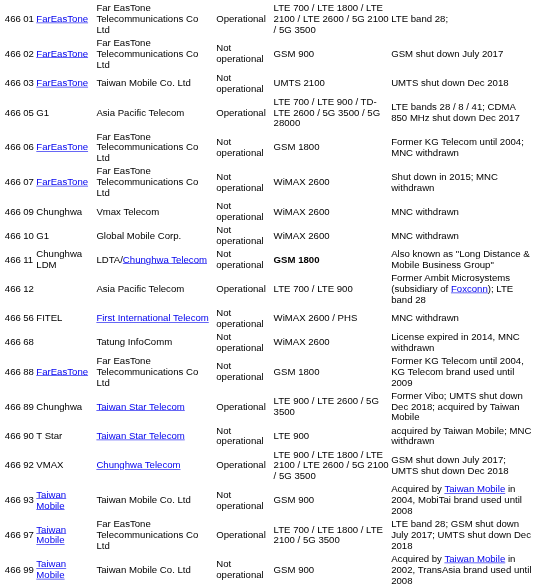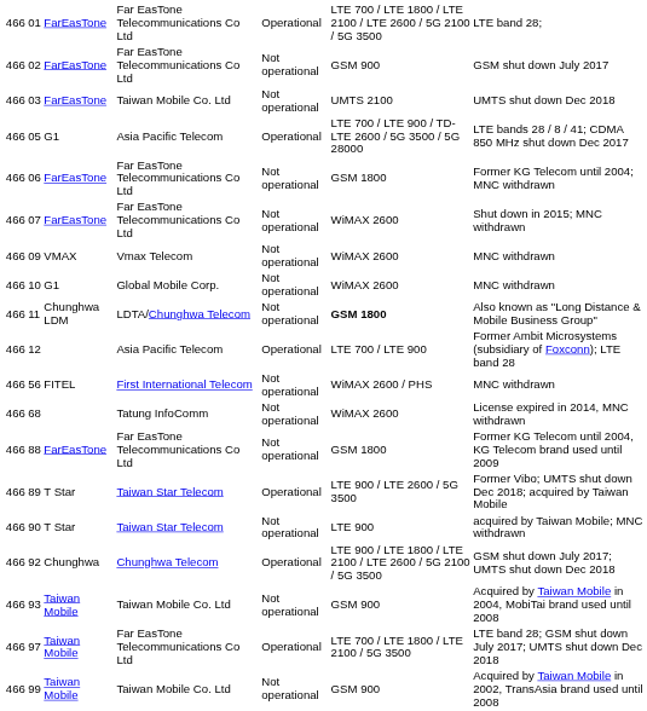 <table>
 <tr>
 <td>466</td>
 <td>01</td>
 <td><a href='#'>FarEasTone</a></td>
 <td>Far EasTone Telecommunications Co Ltd</td>
 <td>Operational</td>
 <td>LTE 700 / LTE 1800 / LTE 2100 / LTE 2600 / 5G 2100 / 5G 3500</td>
 <td>LTE band 28;</td>
 </tr>
 <tr>
 <td>466</td>
 <td>02</td>
 <td><a href='#'>FarEasTone</a></td>
 <td>Far EasTone Telecommunications Co Ltd</td>
 <td>Not operational</td>
 <td>GSM 900</td>
 <td>GSM shut down July 2017</td>
 </tr>
 <tr>
 <td>466</td>
 <td>03</td>
 <td><a href='#'>FarEasTone</a></td>
 <td>Taiwan Mobile Co. Ltd</td>
 <td>Not operational</td>
 <td>UMTS 2100</td>
 <td>UMTS shut down Dec 2018</td>
 </tr>
 <tr>
 <td>466</td>
 <td>05</td>
 <td>G1</td>
 <td>Asia Pacific Telecom</td>
 <td>Operational</td>
 <td>LTE 700 / LTE 900 / TD-LTE 2600 / 5G 3500 / 5G 28000</td>
 <td>LTE bands 28 / 8 / 41; CDMA 850 MHz shut down Dec 2017</td>
 </tr>
 <tr>
 <td>466</td>
 <td>06</td>
 <td><a href='#'>FarEasTone</a></td>
 <td>Far EasTone Telecommunications Co Ltd</td>
 <td>Not operational</td>
 <td>GSM 1800</td>
 <td>Former KG Telecom until 2004; MNC withdrawn</td>
 </tr>
 <tr>
 <td>466</td>
 <td>07</td>
 <td><a href='#'>FarEasTone</a></td>
 <td>Far EasTone Telecommunications Co Ltd</td>
 <td>Not operational</td>
 <td>WiMAX 2600</td>
 <td>Shut down in 2015; MNC withdrawn</td>
 </tr>
 <tr>
 <td>466</td>
 <td>09</td>
-<td>Chunghwa</td>
+<td>VMAX</td>
 <td>Vmax Telecom</td>
 <td>Not operational</td>
 <td>WiMAX 2600</td>
 <td>MNC withdrawn</td>
 </tr>
 <tr>
 <td>466</td>
 <td>10</td>
 <td>G1</td>
 <td>Global Mobile Corp.</td>
 <td>Not operational</td>
 <td>WiMAX 2600</td>
 <td>MNC withdrawn</td>
 </tr>
 <tr>
 <td>466</td>
 <td>11</td>
 <td>Chunghwa LDM</td>
 <td>LDTA/<a href='#'>Chunghwa Telecom</a></td>
 <td>Not operational</td>
 <td><strong>GSM 1800</strong></td>
 <td>Also known as "Long Distance & Mobile Business Group"</td>
 </tr>
 <tr>
 <td>466</td>
 <td>12</td>
 <td></td>
 <td>Asia Pacific Telecom</td>
 <td>Operational</td>
 <td>LTE 700 / LTE 900</td>
 <td>Former Ambit Microsystems (subsidiary of <a href='#'>Foxconn</a>); LTE band 28 </td>
 </tr>
 <tr>
 <td>466</td>
 <td>56</td>
 <td>FITEL</td>
 <td><a href='#'>First International Telecom</a></td>
 <td>Not operational</td>
 <td>WiMAX 2600 / PHS</td>
 <td>MNC withdrawn</td>
 </tr>
 <tr>
 <td>466</td>
 <td>68</td>
 <td></td>
 <td>Tatung InfoComm</td>
 <td>Not operational</td>
 <td>WiMAX 2600</td>
 <td>License expired in 2014, MNC withdrawn</td>
 </tr>
 <tr>
 <td>466</td>
 <td>88</td>
 <td><a href='#'>FarEasTone</a></td>
 <td>Far EasTone Telecommunications Co Ltd</td>
 <td>Not operational</td>
 <td>GSM 1800</td>
 <td>Former KG Telecom until 2004, KG Telecom brand used until 2009</td>
 </tr>
 <tr>
 <td>466</td>
 <td>89</td>
-<td>Chunghwa</td>
+<td>T Star</td>
 <td><a href='#'>Taiwan Star Telecom</a></td>
 <td>Operational</td>
 <td>LTE 900 / LTE 2600 / 5G 3500</td>
 <td>Former Vibo; UMTS shut down Dec 2018; acquired by Taiwan Mobile</td>
 </tr>
 <tr>
 <td>466</td>
 <td>90</td>
 <td>T Star</td>
 <td><a href='#'>Taiwan Star Telecom</a></td>
 <td>Not operational</td>
 <td>LTE 900</td>
 <td> acquired by Taiwan Mobile; MNC withdrawn</td>
 </tr>
 <tr>
 <td>466</td>
 <td>92</td>
-<td>VMAX</td>
+<td>Chunghwa</td>
 <td><a href='#'>Chunghwa Telecom</a></td>
 <td>Operational</td>
 <td>LTE 900 / LTE 1800 / LTE 2100 / LTE 2600 / 5G 2100 / 5G 3500</td>
 <td> GSM shut down July 2017; UMTS shut down Dec 2018</td>
 </tr>
 <tr>
 <td>466</td>
 <td>93</td>
 <td><a href='#'>Taiwan Mobile</a></td>
 <td>Taiwan Mobile Co. Ltd</td>
 <td>Not operational</td>
 <td>GSM 900</td>
 <td>Acquired by <a href='#'>Taiwan Mobile</a> in 2004, MobiTai brand used until 2008</td>
 </tr>
 <tr>
 <td>466</td>
 <td>97</td>
 <td><a href='#'>Taiwan Mobile</a></td>
 <td>Far EasTone Telecommunications Co Ltd</td>
 <td>Operational</td>
 <td>LTE 700 / LTE 1800 / LTE 2100 / 5G 3500</td>
 <td>LTE band 28; GSM shut down July 2017; UMTS shut down Dec 2018</td>
 </tr>
 <tr>
 <td>466</td>
 <td>99</td>
 <td><a href='#'>Taiwan Mobile</a></td>
 <td>Taiwan Mobile Co. Ltd</td>
 <td>Not operational</td>
 <td>GSM 900</td>
 <td>Acquired by <a href='#'>Taiwan Mobile</a> in 2002, TransAsia brand used until 2008</td>
 </tr>
 </table>
